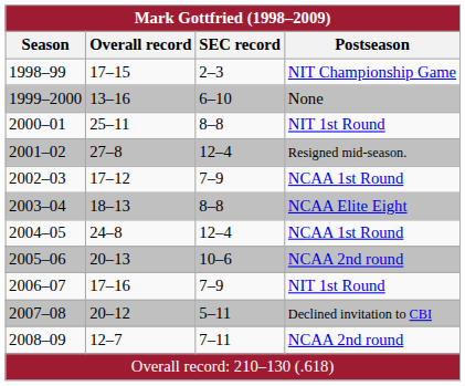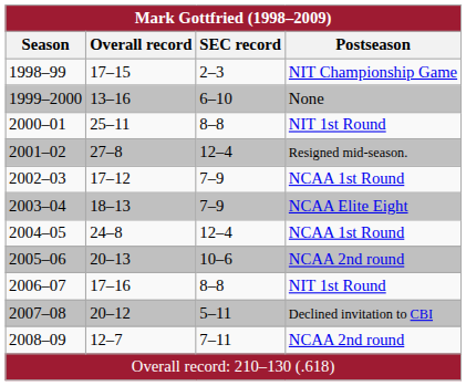 <table class="wikitable"  style="float:right; font-size:85%; clear:right; margin:0 0 1em 1em;">
 <tr>
 <td colspan="4"  style="text-align:center; font-size:100%; background:#9e1b32; color:white;"><strong>Mark Gottfried (1998–2009)</strong></td>
 </tr>
 <tr>
 <th>Season</th>
 <th>Overall record</th>
 <th>SEC record</th>
 <th>Postseason</th>
 </tr>
 <tr>
 <td>1998–99</td>
 <td>17–15</td>
 <td>2–3</td>
 <td><a href='#'>NIT Championship Game</a></td>
 </tr>
 <tr style="background:silver;">
 <td>1999–2000</td>
 <td>13–16</td>
 <td>6–10</td>
 <td>None</td>
 </tr>
 <tr>
 <td>2000–01</td>
 <td>25–11</td>
 <td>8–8</td>
 <td><a href='#'>NIT 1st Round</a></td>
 </tr>
 <tr style="background:silver;">
 <td>2001–02</td>
 <td>27–8</td>
 <td>12–4</td>
 <td><small>Resigned mid-season.</small></td>
 </tr>
 <tr>
 <td>2002–03</td>
 <td>17–12</td>
 <td>7–9</td>
 <td><a href='#'>NCAA 1st Round</a></td>
 </tr>
 <tr style="background:silver;">
 <td>2003–04</td>
 <td>18–13</td>
-<td>8–8</td>
+<td>7–9</td>
 <td><a href='#'>NCAA Elite Eight</a></td>
 </tr>
 <tr>
 <td>2004–05</td>
 <td>24–8</td>
 <td>12–4</td>
 <td><a href='#'>NCAA 1st Round</a></td>
 </tr>
 <tr style="background:silver;">
 <td>2005–06</td>
 <td>20–13</td>
 <td>10–6</td>
 <td><a href='#'>NCAA 2nd round</a></td>
 </tr>
 <tr>
 <td>2006–07</td>
 <td>17–16</td>
-<td>7–9</td>
+<td>8–8</td>
 <td><a href='#'>NIT 1st Round</a></td>
 </tr>
 <tr style="background:silver;">
 <td>2007–08</td>
 <td>20–12</td>
 <td>5–11</td>
 <td><small>Declined invitation to <a href='#'>CBI</a></small></td>
 </tr>
 <tr>
 <td>2008–09</td>
 <td>12–7</td>
 <td>7–11</td>
 <td><a href='#'>NCAA 2nd round</a></td>
 </tr>
 <tr>
 <td colspan="4"  style="text-align:center; background:#9e1b32; color:white;">Overall record: 210–130 (.618)</td>
 </tr>
 </table>
